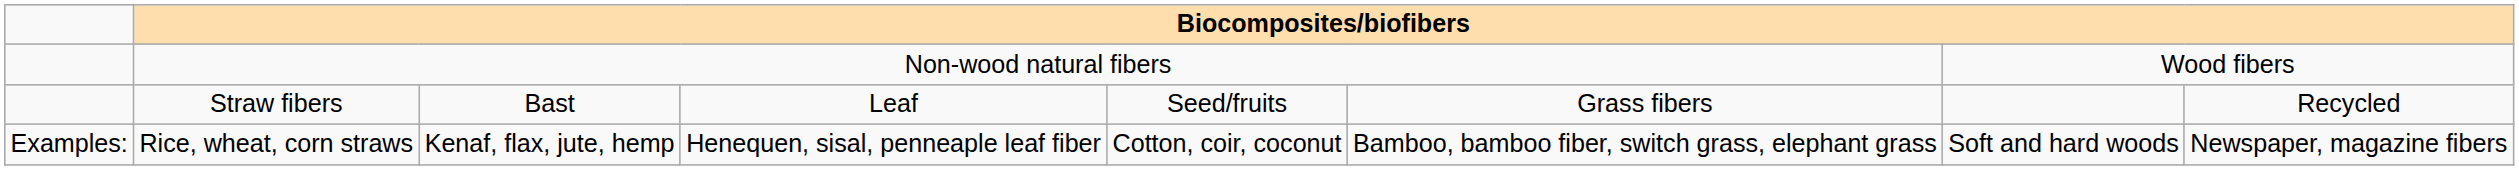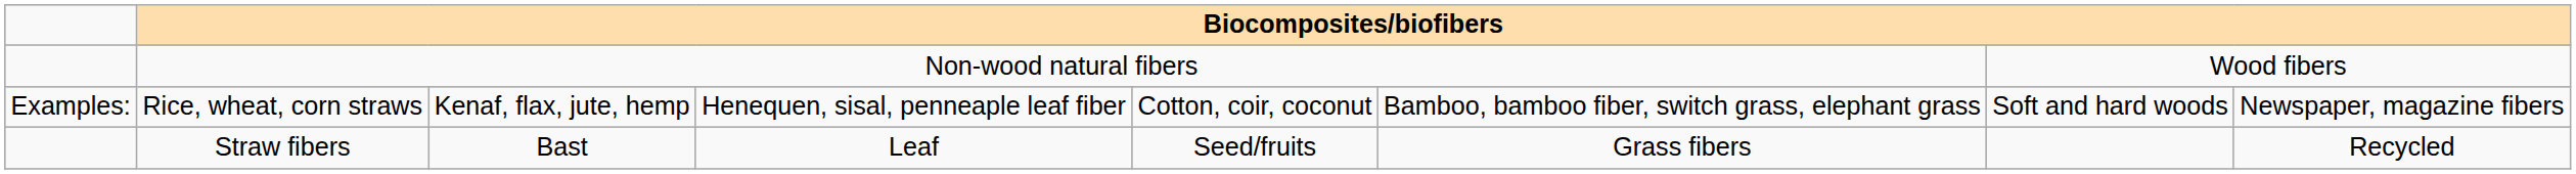 <table class=wikitable style="text-align: center;">
 <tr>
 <td></td>
 <th colspan="7" style="background: #ffdead;">Biocomposites/biofibers</th>
 </tr>
 <tr>
 <td></td>
 <td colspan=5>Non-wood natural fibers</td>
 <td colspan=2>Wood fibers</td>
 </tr>
 <tr>
+<td>Examples:</td>
+<td>Rice, wheat, corn straws</td>
+<td>Kenaf, flax, jute, hemp</td>
+<td>Henequen, sisal, penneaple leaf fiber</td>
+<td>Cotton, coir, coconut</td>
+<td>Bamboo, bamboo fiber, switch grass, elephant grass</td>
+<td>Soft and hard woods</td>
+<td>Newspaper, magazine fibers</td>
+</tr>
+<tr>
 <td></td>
 <td>Straw fibers</td>
 <td>Bast</td>
 <td>Leaf</td>
 <td>Seed/fruits</td>
 <td>Grass fibers</td>
 <td></td>
 <td>Recycled</td>
 </tr>
-<tr>
-<td>Examples:</td>
-<td>Rice, wheat, corn straws</td>
-<td>Kenaf, flax, jute, hemp</td>
-<td>Henequen, sisal, penneaple leaf fiber</td>
-<td>Cotton, coir, coconut</td>
-<td>Bamboo, bamboo fiber, switch grass, elephant grass</td>
-<td>Soft and hard woods</td>
-<td>Newspaper, magazine fibers</td>
-</tr>
 </table>
